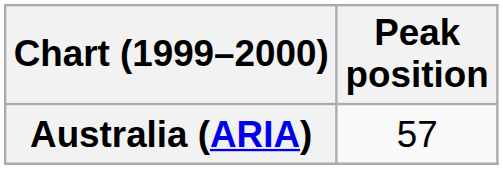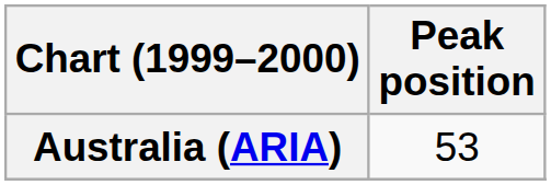 <table class="wikitable plainrowheaders sortable">
 <tr>
 <th>Chart (1999–2000)</th>
 <th>Peak<br>position</th>
 </tr>
 <tr>
 <th scope="row">Australia (<a href='#'>ARIA</a>)</th>
-<td align="center">57</td>
+<td align="center">53</td>
 </tr>
 <tr>
 </tr>
 <tr>
 </tr>
 <tr>
 </tr>
 <tr>
 </tr>
 <tr>
 </tr>
 <tr>
 </tr>
 <tr>
 </tr>
 <tr>
 </tr>
 <tr>
 </tr>
 </table>
